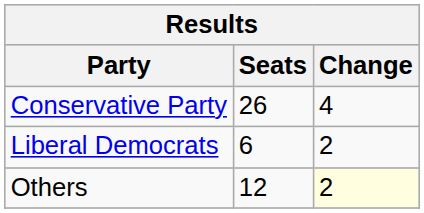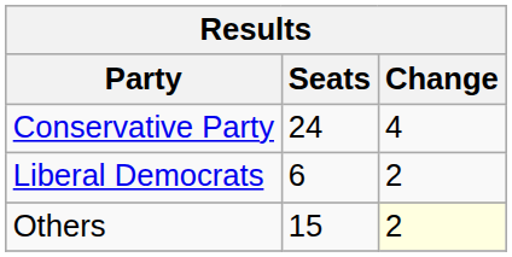 <table class="wikitable">
 <tr>
 <th colspan="3">Results</th>
 </tr>
 <tr>
 <th>Party</th>
 <th>Seats</th>
 <th>Change</th>
 </tr>
 <tr>
 <td><a href='#'>Conservative Party</a></td>
-<td>26</td>
+<td>24</td>
 <td>4</td>
 </tr>
 <tr>
 <td><a href='#'>Liberal Democrats</a></td>
 <td>6</td>
 <td>2</td>
 </tr>
 <tr>
 <td>Others</td>
-<td>12</td>
+<td>15</td>
 <td style="background: lightyellow;">2</td>
 </tr>
 </table>
